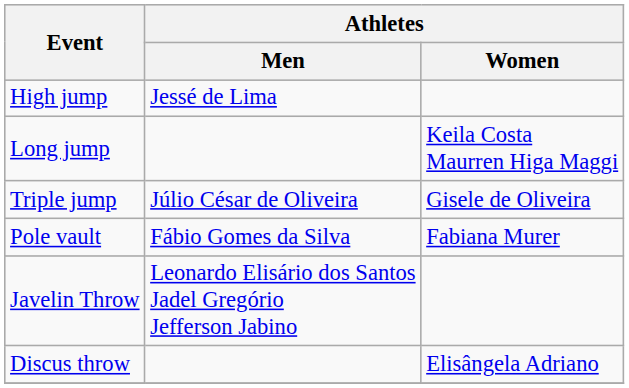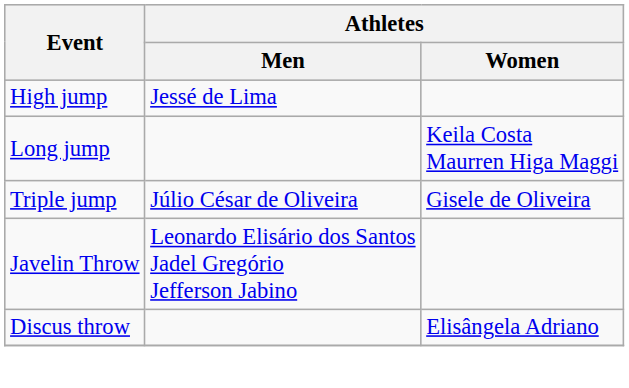 <table class=wikitable style="font-size:90%">
 <tr>
 <th rowspan=2>Event</th>
 <th colspan=2>Athletes</th>
 </tr>
 <tr>
 <th>Men</th>
 <th>Women</th>
 </tr>
 <tr>
 <td><a href='#'>High jump</a></td>
 <td><a href='#'>Jessé de Lima</a></td>
 <td></td>
 </tr>
 <tr>
 <td><a href='#'>Long jump</a></td>
 <td></td>
 <td><a href='#'>Keila Costa</a> <br> <a href='#'>Maurren Higa Maggi</a></td>
 </tr>
 <tr>
 <td><a href='#'>Triple jump</a></td>
 <td><a href='#'>Júlio César de Oliveira</a></td>
 <td><a href='#'>Gisele de Oliveira</a></td>
 </tr>
 <tr>
-<td><a href='#'>Pole vault</a></td>
-<td><a href='#'>Fábio Gomes da Silva</a></td>
-<td><a href='#'>Fabiana Murer</a></td>
-</tr>
-<tr>
 <td><a href='#'>Javelin Throw</a></td>
 <td><a href='#'>Leonardo Elisário dos Santos</a> <br> <a href='#'>Jadel Gregório</a> <br> <a href='#'>Jefferson Jabino</a></td>
 <td></td>
 </tr>
 <tr>
 <td><a href='#'>Discus throw</a></td>
 <td></td>
 <td><a href='#'>Elisângela Adriano</a></td>
 </tr>
 <tr>
 </tr>
 </table>
